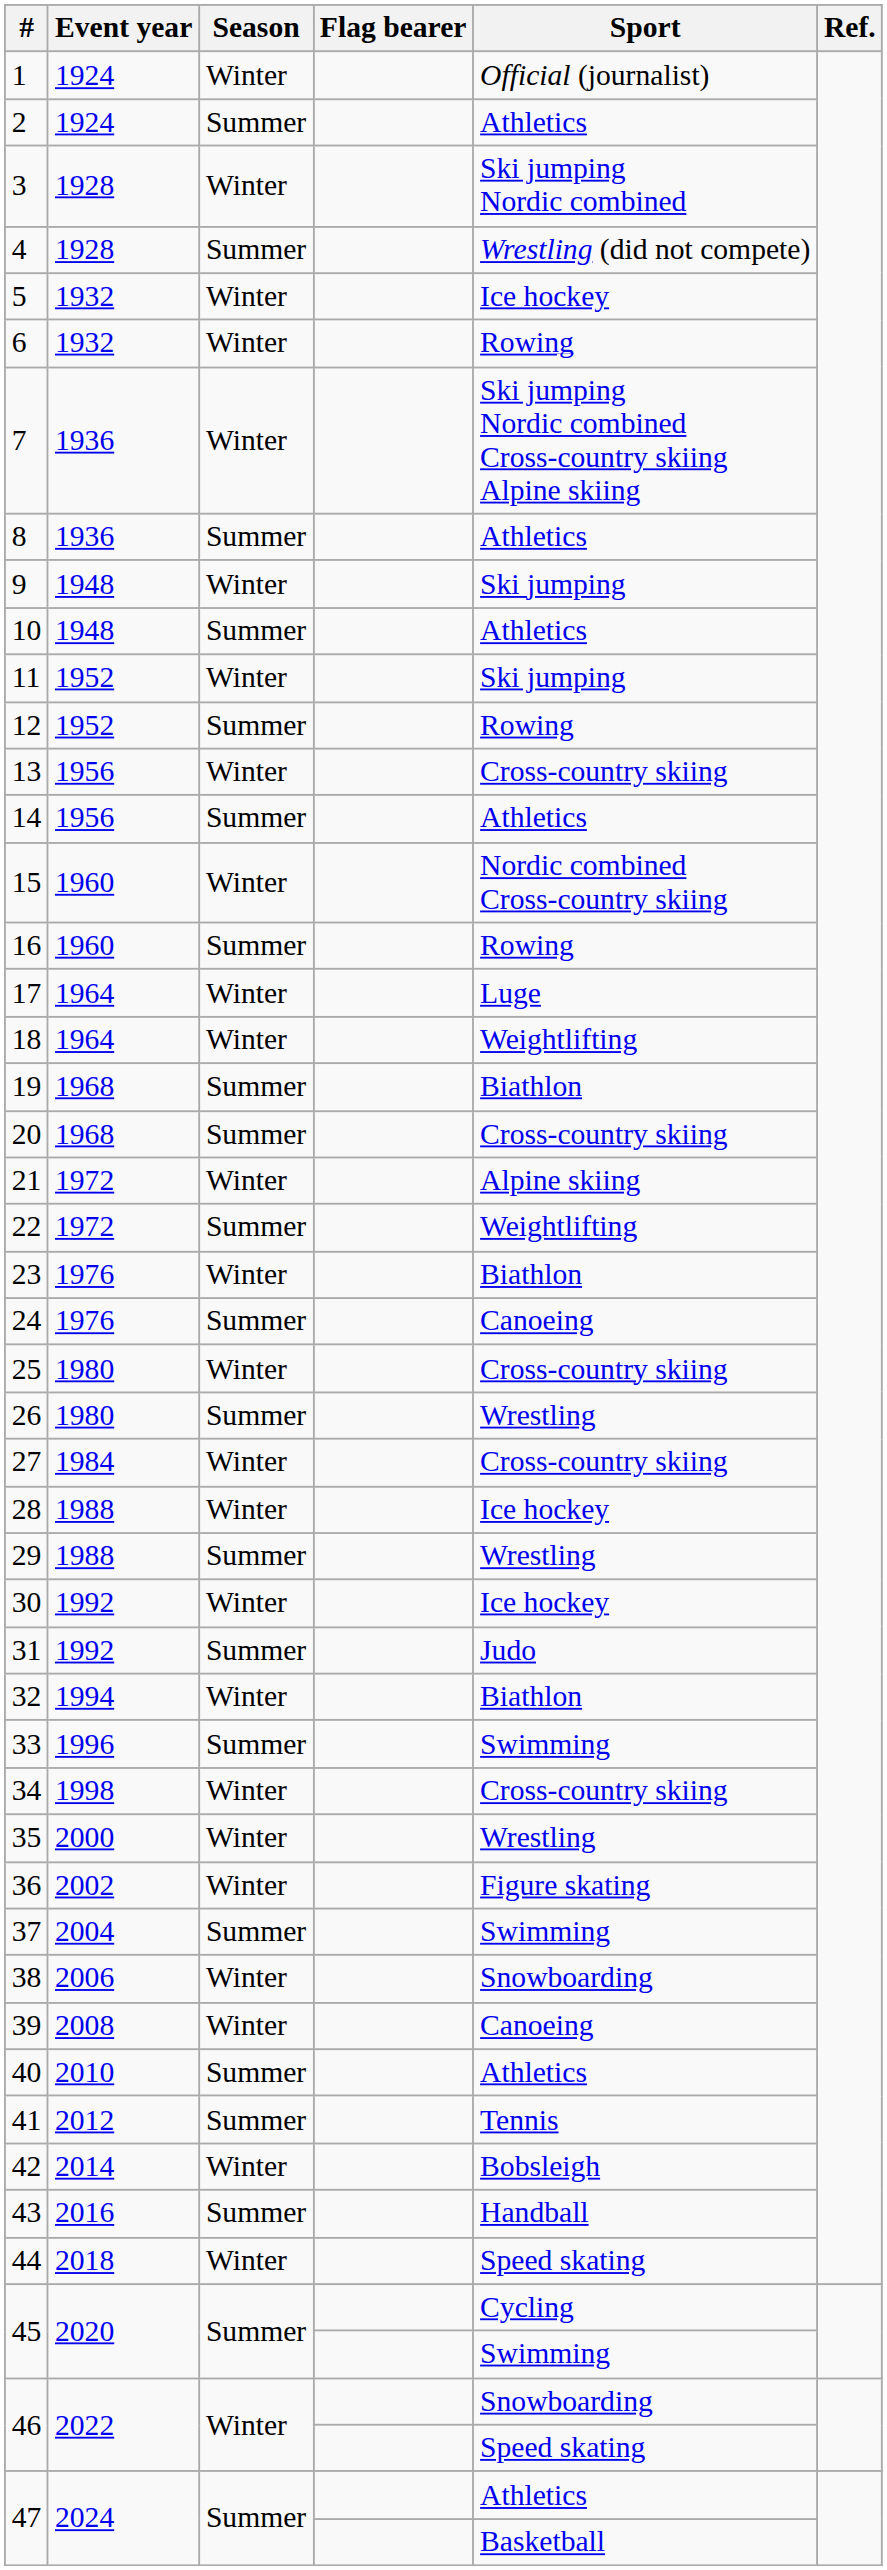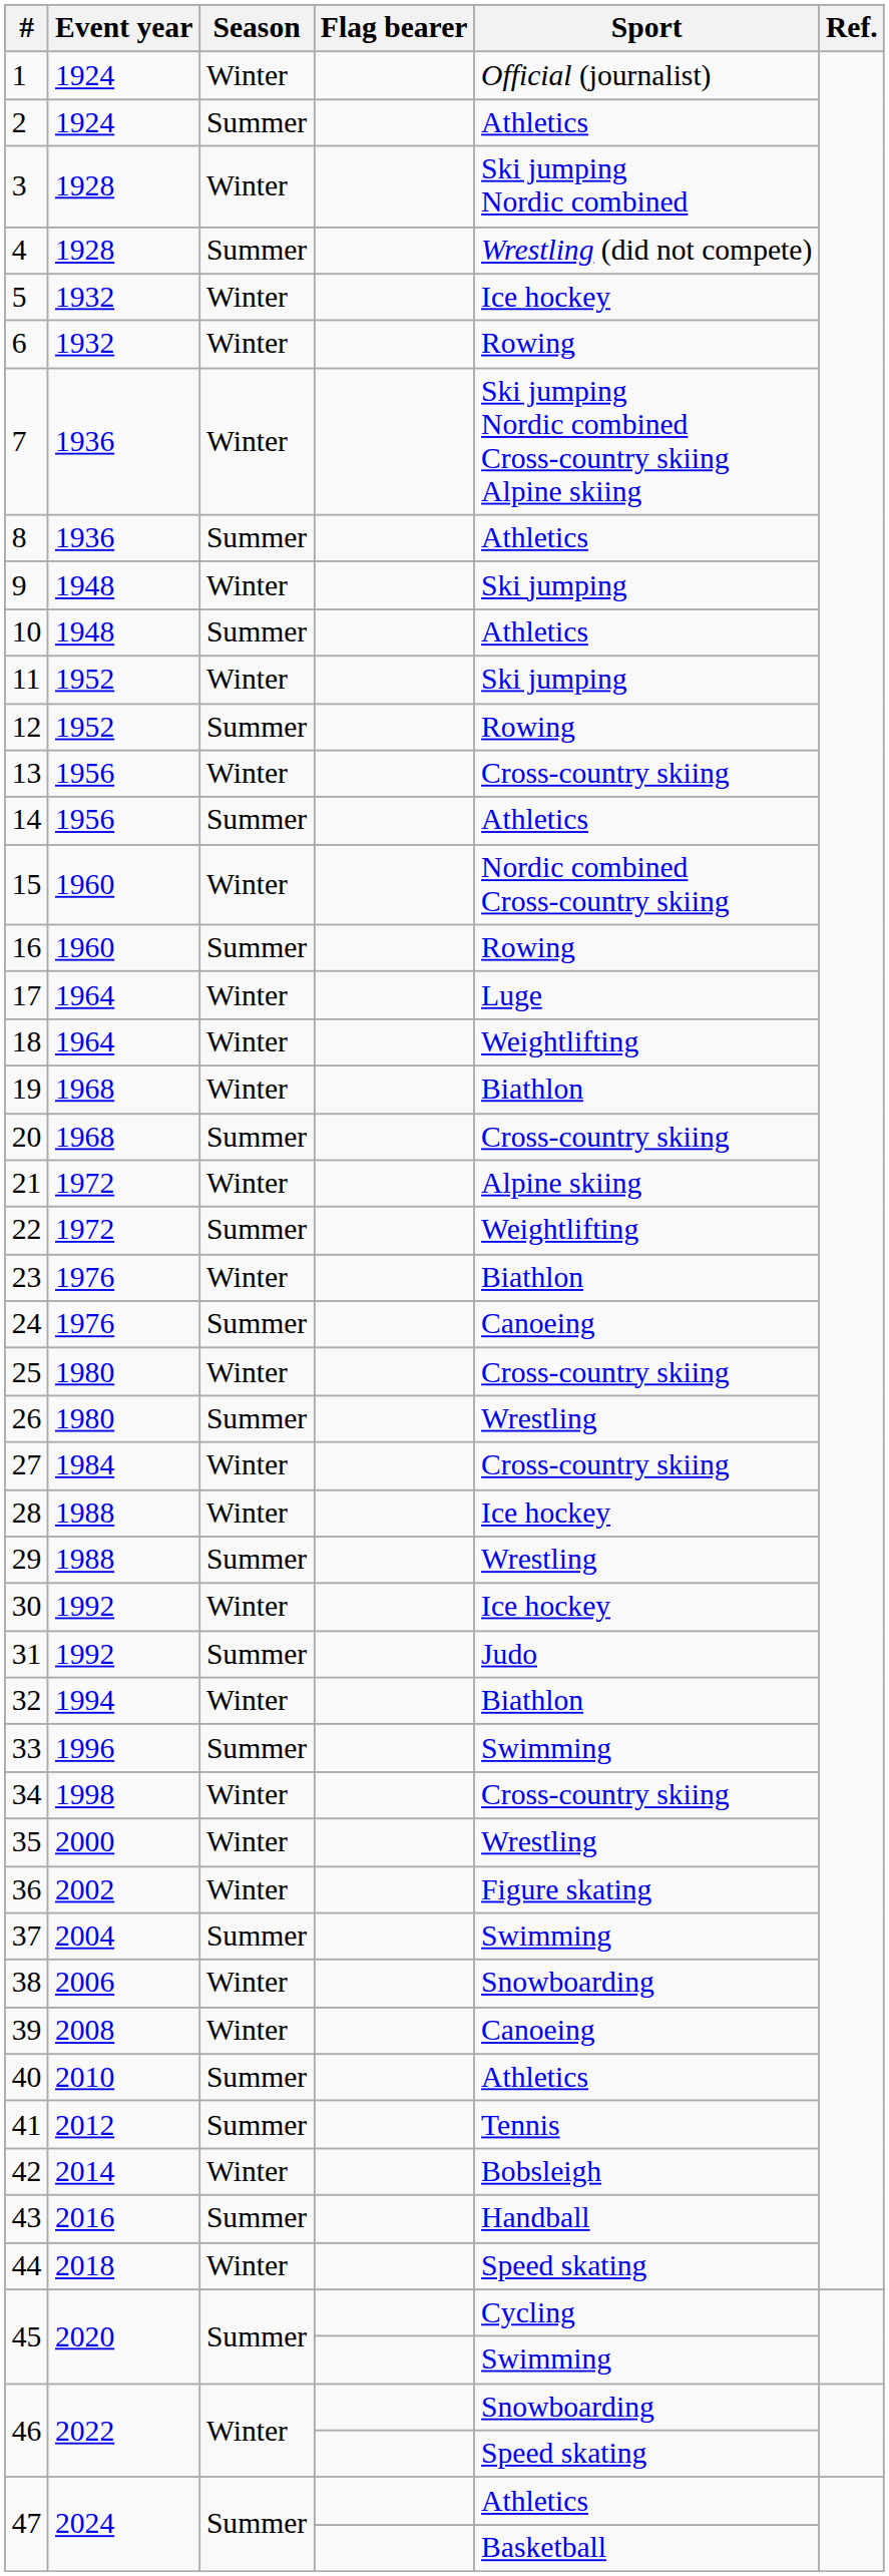 <table class="wikitable sortable">
 <tr>
 <th>#</th>
 <th>Event year</th>
 <th>Season</th>
 <th>Flag bearer</th>
 <th>Sport</th>
 <th>Ref.</th>
 </tr>
 <tr>
 <td>1</td>
 <td><a href='#'>1924</a></td>
 <td>Winter</td>
 <td></td>
 <td><em>Official</em> (journalist)</td>
 <td rowspan=44></td>
 </tr>
 <tr>
 <td>2</td>
 <td><a href='#'>1924</a></td>
 <td>Summer</td>
 <td></td>
 <td><a href='#'>Athletics</a></td>
 </tr>
 <tr>
 <td>3</td>
 <td><a href='#'>1928</a></td>
 <td>Winter</td>
 <td></td>
 <td><a href='#'>Ski jumping</a><br><a href='#'>Nordic combined</a></td>
 </tr>
 <tr>
 <td>4</td>
 <td><a href='#'>1928</a></td>
 <td>Summer</td>
 <td></td>
 <td><em><a href='#'>Wrestling</a></em> (did not compete)</td>
 </tr>
 <tr>
 <td>5</td>
 <td><a href='#'>1932</a></td>
 <td>Winter</td>
 <td></td>
 <td><a href='#'>Ice hockey</a></td>
 </tr>
 <tr>
 <td>6</td>
 <td><a href='#'>1932</a></td>
 <td>Winter</td>
 <td></td>
 <td><a href='#'>Rowing</a></td>
 </tr>
 <tr>
 <td>7</td>
 <td><a href='#'>1936</a></td>
 <td>Winter</td>
 <td></td>
 <td><a href='#'>Ski jumping</a><br><a href='#'>Nordic combined</a><br><a href='#'>Cross-country skiing</a><br><a href='#'>Alpine skiing</a></td>
 </tr>
 <tr>
 <td>8</td>
 <td><a href='#'>1936</a></td>
 <td>Summer</td>
 <td></td>
 <td><a href='#'>Athletics</a></td>
 </tr>
 <tr>
 <td>9</td>
 <td><a href='#'>1948</a></td>
 <td>Winter</td>
 <td></td>
 <td><a href='#'>Ski jumping</a></td>
 </tr>
 <tr>
 <td>10</td>
 <td><a href='#'>1948</a></td>
 <td>Summer</td>
 <td></td>
 <td><a href='#'>Athletics</a></td>
 </tr>
 <tr>
 <td>11</td>
 <td><a href='#'>1952</a></td>
 <td>Winter</td>
 <td></td>
 <td><a href='#'>Ski jumping</a></td>
 </tr>
 <tr>
 <td>12</td>
 <td><a href='#'>1952</a></td>
 <td>Summer</td>
 <td></td>
 <td><a href='#'>Rowing</a></td>
 </tr>
 <tr>
 <td>13</td>
 <td><a href='#'>1956</a></td>
 <td>Winter</td>
 <td></td>
 <td><a href='#'>Cross-country skiing</a></td>
 </tr>
 <tr>
 <td>14</td>
 <td><a href='#'>1956</a></td>
 <td>Summer</td>
 <td></td>
 <td><a href='#'>Athletics</a></td>
 </tr>
 <tr>
 <td>15</td>
 <td><a href='#'>1960</a></td>
 <td>Winter</td>
 <td></td>
 <td><a href='#'>Nordic combined</a><br><a href='#'>Cross-country skiing</a></td>
 </tr>
 <tr>
 <td>16</td>
 <td><a href='#'>1960</a></td>
 <td>Summer</td>
 <td></td>
 <td><a href='#'>Rowing</a></td>
 </tr>
 <tr>
 <td>17</td>
 <td><a href='#'>1964</a></td>
 <td>Winter</td>
 <td></td>
 <td><a href='#'>Luge</a></td>
 </tr>
 <tr>
 <td>18</td>
 <td><a href='#'>1964</a></td>
 <td>Winter</td>
 <td></td>
 <td><a href='#'>Weightlifting</a></td>
 </tr>
 <tr>
 <td>19</td>
 <td><a href='#'>1968</a></td>
-<td>Summer</td>
+<td>Winter</td>
 <td></td>
 <td><a href='#'>Biathlon</a></td>
 </tr>
 <tr>
 <td>20</td>
 <td><a href='#'>1968</a></td>
 <td>Summer</td>
 <td></td>
 <td><a href='#'>Cross-country skiing</a></td>
 </tr>
 <tr>
 <td>21</td>
 <td><a href='#'>1972</a></td>
 <td>Winter</td>
 <td></td>
 <td><a href='#'>Alpine skiing</a></td>
 </tr>
 <tr>
 <td>22</td>
 <td><a href='#'>1972</a></td>
 <td>Summer</td>
 <td></td>
 <td><a href='#'>Weightlifting</a></td>
 </tr>
 <tr>
 <td>23</td>
 <td><a href='#'>1976</a></td>
 <td>Winter</td>
 <td></td>
 <td><a href='#'>Biathlon</a></td>
 </tr>
 <tr>
 <td>24</td>
 <td><a href='#'>1976</a></td>
 <td>Summer</td>
 <td></td>
 <td><a href='#'>Canoeing</a></td>
 </tr>
 <tr>
 <td>25</td>
 <td><a href='#'>1980</a></td>
 <td>Winter</td>
 <td></td>
 <td><a href='#'>Cross-country skiing</a></td>
 </tr>
 <tr>
 <td>26</td>
 <td><a href='#'>1980</a></td>
 <td>Summer</td>
 <td></td>
 <td><a href='#'>Wrestling</a></td>
 </tr>
 <tr>
 <td>27</td>
 <td><a href='#'>1984</a></td>
 <td>Winter</td>
 <td></td>
 <td><a href='#'>Cross-country skiing</a></td>
 </tr>
 <tr>
 <td>28</td>
 <td><a href='#'>1988</a></td>
 <td>Winter</td>
 <td></td>
 <td><a href='#'>Ice hockey</a></td>
 </tr>
 <tr>
 <td>29</td>
 <td><a href='#'>1988</a></td>
 <td>Summer</td>
 <td></td>
 <td><a href='#'>Wrestling</a></td>
 </tr>
 <tr>
 <td>30</td>
 <td><a href='#'>1992</a></td>
 <td>Winter</td>
 <td></td>
 <td><a href='#'>Ice hockey</a></td>
 </tr>
 <tr>
 <td>31</td>
 <td><a href='#'>1992</a></td>
 <td>Summer</td>
 <td></td>
 <td><a href='#'>Judo</a></td>
 </tr>
 <tr>
 <td>32</td>
 <td><a href='#'>1994</a></td>
 <td>Winter</td>
 <td></td>
 <td><a href='#'>Biathlon</a></td>
 </tr>
 <tr>
 <td>33</td>
 <td><a href='#'>1996</a></td>
 <td>Summer</td>
 <td></td>
 <td><a href='#'>Swimming</a></td>
 </tr>
 <tr>
 <td>34</td>
 <td><a href='#'>1998</a></td>
 <td>Winter</td>
 <td></td>
 <td><a href='#'>Cross-country skiing</a></td>
 </tr>
 <tr>
 <td>35</td>
 <td><a href='#'>2000</a></td>
 <td>Winter</td>
 <td></td>
 <td><a href='#'>Wrestling</a></td>
 </tr>
 <tr>
 <td>36</td>
 <td><a href='#'>2002</a></td>
 <td>Winter</td>
 <td></td>
 <td><a href='#'>Figure skating</a></td>
 </tr>
 <tr>
 <td>37</td>
 <td><a href='#'>2004</a></td>
 <td>Summer</td>
 <td></td>
 <td><a href='#'>Swimming</a></td>
 </tr>
 <tr>
 <td>38</td>
 <td><a href='#'>2006</a></td>
 <td>Winter</td>
 <td></td>
 <td><a href='#'>Snowboarding</a></td>
 </tr>
 <tr>
 <td>39</td>
 <td><a href='#'>2008</a></td>
 <td>Winter</td>
 <td></td>
 <td><a href='#'>Canoeing</a></td>
 </tr>
 <tr>
 <td>40</td>
 <td><a href='#'>2010</a></td>
 <td>Summer</td>
 <td></td>
 <td><a href='#'>Athletics</a></td>
 </tr>
 <tr>
 <td>41</td>
 <td><a href='#'>2012</a></td>
 <td>Summer</td>
 <td></td>
 <td><a href='#'>Tennis</a></td>
 </tr>
 <tr>
 <td>42</td>
 <td><a href='#'>2014</a></td>
 <td>Winter</td>
 <td></td>
 <td><a href='#'>Bobsleigh</a></td>
 </tr>
 <tr>
 <td>43</td>
 <td><a href='#'>2016</a></td>
 <td>Summer</td>
 <td></td>
 <td><a href='#'>Handball</a></td>
 </tr>
 <tr>
 <td>44</td>
 <td><a href='#'>2018</a></td>
 <td>Winter</td>
 <td></td>
 <td><a href='#'>Speed skating</a></td>
 </tr>
 <tr>
 <td rowspan=2>45</td>
 <td rowspan=2><a href='#'>2020</a></td>
 <td rowspan=2>Summer</td>
 <td></td>
 <td><a href='#'>Cycling</a></td>
 <td rowspan=2></td>
 </tr>
 <tr>
 <td></td>
 <td><a href='#'>Swimming</a></td>
 </tr>
 <tr>
 <td rowspan=2>46</td>
 <td rowspan=2><a href='#'>2022</a></td>
 <td rowspan=2>Winter</td>
 <td></td>
 <td><a href='#'>Snowboarding</a></td>
 <td rowspan=2></td>
 </tr>
 <tr>
 <td></td>
 <td><a href='#'>Speed skating</a></td>
 </tr>
 <tr>
 <td rowspan=2>47</td>
 <td rowspan=2><a href='#'>2024</a></td>
 <td rowspan=2>Summer</td>
 <td></td>
 <td><a href='#'>Athletics</a></td>
 <td rowspan=2></td>
 </tr>
 <tr>
 <td></td>
 <td><a href='#'>Basketball</a></td>
 </tr>
 </table>
